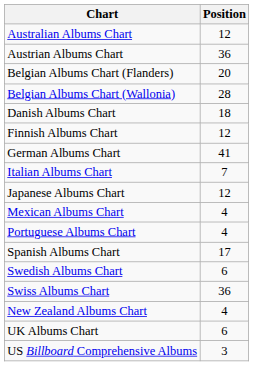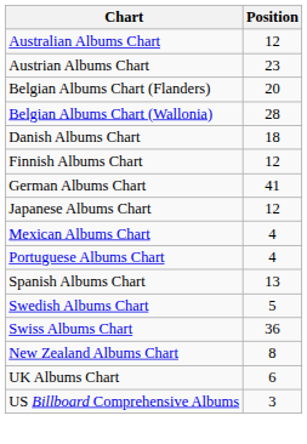 <table class="wikitable sortable" style="text-align:center;">
 <tr>
 <th>Chart</th>
 <th>Position</th>
 </tr>
 <tr>
 <td align="left"><a href='#'>Australian Albums Chart</a></td>
 <td>12</td>
 </tr>
 <tr>
 <td align="left">Austrian Albums Chart</td>
-<td>36</td>
+<td>23</td>
 </tr>
 <tr>
 <td align="left">Belgian Albums Chart (Flanders)</td>
 <td>20</td>
 </tr>
 <tr>
 <td align="left"><a href='#'>Belgian Albums Chart (Wallonia)</a></td>
 <td>28</td>
 </tr>
 <tr>
 <td align="left">Danish Albums Chart</td>
 <td>18</td>
 </tr>
 <tr>
 <td align="left">Finnish Albums Chart</td>
 <td>12</td>
 </tr>
 <tr>
 <td align="left">German Albums Chart</td>
 <td>41</td>
 </tr>
 <tr>
-<td align="left"><a href='#'>Italian Albums Chart</a></td>
-<td>7</td>
-</tr>
-<tr>
 <td align="left">Japanese Albums Chart</td>
 <td>12</td>
 </tr>
 <tr>
 <td align="left"><a href='#'>Mexican Albums Chart</a></td>
 <td>4</td>
 </tr>
 <tr>
 <td align="left"><a href='#'>Portuguese Albums Chart</a></td>
 <td>4</td>
 </tr>
 <tr>
 <td align="left">Spanish Albums Chart</td>
-<td>17</td>
+<td>13</td>
 </tr>
 <tr>
 <td align="left"><a href='#'>Swedish Albums Chart</a></td>
-<td>6</td>
+<td>5</td>
 </tr>
 <tr>
 <td align="left"><a href='#'>Swiss Albums Chart</a></td>
 <td>36</td>
 </tr>
 <tr>
 <td align="left"><a href='#'>New Zealand Albums Chart</a></td>
-<td>4</td>
+<td>8</td>
 </tr>
 <tr>
 <td align="left">UK Albums Chart</td>
 <td>6</td>
 </tr>
 <tr>
 <td align="left">US <a href='#'><em>Billboard</em> Comprehensive Albums</a></td>
 <td>3</td>
 </tr>
 </table>
